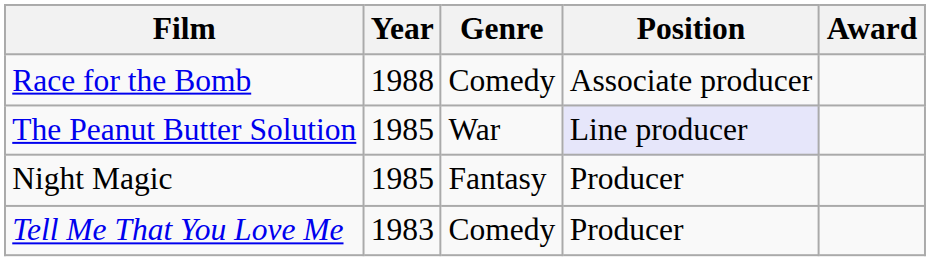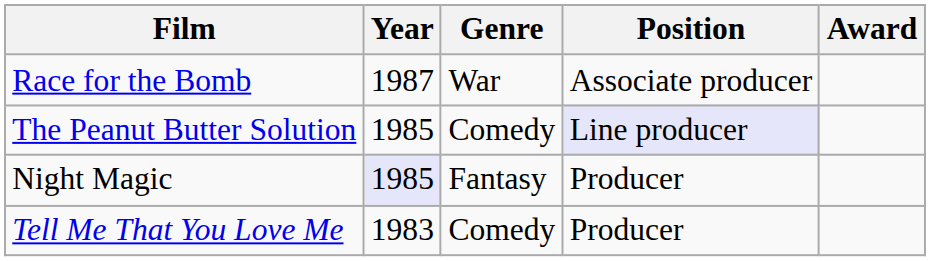 <table class="wikitable">
 <tr>
 <th>Film</th>
 <th>Year</th>
 <th>Genre</th>
 <th>Position</th>
 <th>Award</th>
 </tr>
 <tr>
 <td><a href='#'>Race for the Bomb</a></td>
-<td>1988</td>
-<td>Comedy</td>
+<td>1987</td>
+<td>War</td>
 <td>Associate producer</td>
 <td></td>
 </tr>
 <tr>
 <td><a href='#'>The Peanut Butter Solution</a></td>
 <td>1985</td>
-<td>War</td>
+<td>Comedy</td>
 <td style="background: lavender;">Line producer</td>
 <td></td>
 </tr>
 <tr>
 <td>Night Magic</td>
-<td>1985</td>
+<td style="background: lavender;">1985</td>
 <td>Fantasy</td>
 <td>Producer</td>
 <td></td>
 </tr>
 <tr>
 <td><em><a href='#'>Tell Me That You Love Me</a></em></td>
 <td>1983</td>
 <td>Comedy</td>
 <td>Producer</td>
 <td></td>
 </tr>
 </table>
